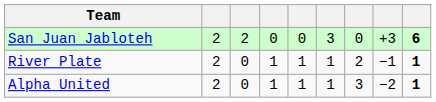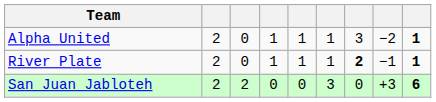 <table class="wikitable" style="text-align: center;">
 <tr>
 <th width="175">Team</th>
 <th width="20"></th>
 <th width="20"></th>
 <th width="20"></th>
 <th width="20"></th>
 <th width="20"></th>
 <th width="20"></th>
 <th width="20"></th>
 <th width="20"></th>
 </tr>
+<tr>
+<td align=left> <a href='#'>Alpha United</a></td>
+<td>2</td>
+<td>0</td>
+<td>1</td>
+<td>1</td>
+<td>1</td>
+<td>3</td>
+<td>−2</td>
+<td><strong>1</strong></td>
+</tr>
+<tr>
+<td align=left> <a href='#'>River Plate</a></td>
+<td>2</td>
+<td>0</td>
+<td>1</td>
+<td>1</td>
+<td>1</td>
+<td><strong>2</strong></td>
+<td>−1</td>
+<td><strong>1</strong></td>
+</tr>
 <tr bgcolor="#ccffcc">
 <td align=left> <a href='#'>San Juan Jabloteh</a></td>
 <td>2</td>
 <td>2</td>
 <td>0</td>
 <td>0</td>
 <td>3</td>
 <td>0</td>
 <td>+3</td>
 <td><strong>6</strong></td>
 </tr>
-<tr>
-<td align=left> <a href='#'>River Plate</a></td>
-<td>2</td>
-<td>0</td>
-<td>1</td>
-<td>1</td>
-<td>1</td>
-<td>2</td>
-<td>−1</td>
-<td><strong>1</strong></td>
-</tr>
-<tr>
-<td align=left> <a href='#'>Alpha United</a></td>
-<td>2</td>
-<td>0</td>
-<td>1</td>
-<td>1</td>
-<td>1</td>
-<td>3</td>
-<td>−2</td>
-<td><strong>1</strong></td>
-</tr>
 </table>
